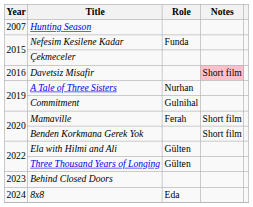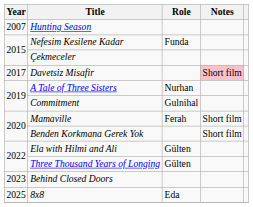 <table class="wikitable">
 <tr>
 <th>Year</th>
 <th>Title</th>
 <th>Role</th>
 <th>Notes</th>
 <th></th>
 </tr>
 <tr>
 <td>2007</td>
 <td><a href='#'><em>Hunting Season</em></a></td>
 <td></td>
 <td></td>
 <td></td>
 </tr>
 <tr>
 <td rowspan="2">2015</td>
 <td><em>Nefesim Kesilene Kadar</em></td>
 <td>Funda</td>
 <td></td>
 <td></td>
 </tr>
 <tr>
 <td><em>Çekmeceler</em></td>
 <td></td>
 <td></td>
 <td></td>
 </tr>
 <tr>
-<td>2016</td>
+<td>2017</td>
 <td><em>Davetsiz Misafir</em></td>
 <td></td>
 <td style="background: pink;">Short film</td>
 <td></td>
 </tr>
 <tr>
 <td rowspan="2">2019</td>
 <td><em><a href='#'>A Tale of Three Sisters</a></em></td>
 <td>Nurhan</td>
 <td></td>
 <td></td>
 </tr>
 <tr>
 <td><em>Commitment</em></td>
 <td>Gulnihal</td>
 <td></td>
 <td></td>
 </tr>
 <tr>
 <td rowspan="2">2020</td>
 <td><em>Mamaville</em></td>
 <td>Ferah</td>
 <td>Short film</td>
 <td></td>
 </tr>
 <tr>
 <td><em>Benden Korkmana Gerek Yok</em></td>
 <td></td>
 <td>Short film</td>
 <td></td>
 </tr>
 <tr>
 <td rowspan="2">2022</td>
 <td><em>Ela with Hilmi and Ali</em></td>
 <td>Gülten</td>
 <td></td>
 <td></td>
 </tr>
 <tr>
 <td><em><a href='#'>Three Thousand Years of Longing</a></em></td>
 <td>Gülten</td>
 <td></td>
 <td></td>
 </tr>
 <tr>
 <td>2023</td>
 <td><em>Behind Closed Doors</em></td>
 <td></td>
 <td></td>
 <td></td>
 </tr>
 <tr>
-<td>2024</td>
+<td>2025</td>
 <td><em>8x8</em></td>
 <td>Eda</td>
 <td></td>
 <td></td>
 </tr>
 <tr>
 </tr>
 </table>
